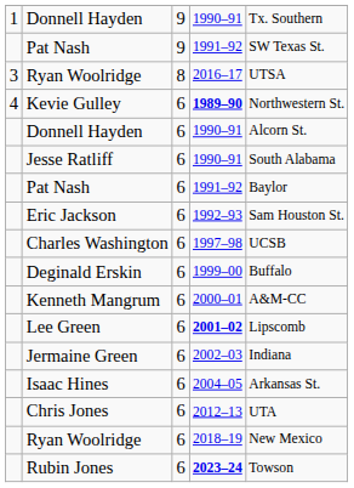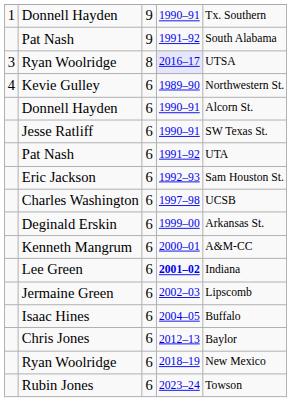 <table class="wikitable">
 <tr>
 </tr>
 <tr>
 <td>1</td>
 <td>Donnell Hayden</td>
 <td>9</td>
 <td style="font-size:80%;"><a href='#'>1990–91</a></td>
 <td style="font-size:80%;">Tx. Southern</td>
 </tr>
 <tr>
 <td></td>
 <td>Pat Nash</td>
 <td>9</td>
 <td style="font-size:80%;"><a href='#'>1991–92</a></td>
-<td style="font-size:80%;">SW Texas St.</td>
+<td style="font-size:80%;">South Alabama</td>
 </tr>
 <tr>
 <td>3</td>
 <td>Ryan Woolridge</td>
 <td>8</td>
-<td style="font-size:80%;"><a href='#'>2016–17</a></td>
+<td style="background: lavender; font-size:80%;"><a href='#'>2016–17</a></td>
 <td style="font-size:80%;">UTSA</td>
 </tr>
 <tr>
 <td>4</td>
 <td>Kevie Gulley</td>
 <td>6</td>
-<td style="font-size:80%;"><strong><a href='#'>1989–90</a></strong></td>
+<td style="font-size:80%;"><a href='#'>1989–90</a></td>
 <td style="font-size:80%;">Northwestern St.</td>
 </tr>
 <tr>
 <td></td>
 <td>Donnell Hayden</td>
 <td>6</td>
 <td style="font-size:80%;"><a href='#'>1990–91</a></td>
 <td style="font-size:80%;">Alcorn St.</td>
 </tr>
 <tr>
 <td></td>
 <td>Jesse Ratliff</td>
 <td>6</td>
 <td style="font-size:80%;"><a href='#'>1990–91</a></td>
-<td style="font-size:80%;">South Alabama</td>
+<td style="font-size:80%;">SW Texas St.</td>
 </tr>
 <tr>
 <td></td>
 <td>Pat Nash</td>
 <td>6</td>
 <td style="font-size:80%;"><a href='#'>1991–92</a></td>
-<td style="font-size:80%;">Baylor</td>
+<td style="font-size:80%;">UTA</td>
 </tr>
 <tr>
 <td></td>
 <td>Eric Jackson</td>
 <td>6</td>
 <td style="font-size:80%;"><a href='#'>1992–93</a></td>
 <td style="font-size:80%;">Sam Houston St.</td>
 </tr>
 <tr>
 <td></td>
 <td>Charles Washington</td>
 <td>6</td>
 <td style="font-size:80%;"><a href='#'>1997–98</a></td>
 <td style="font-size:80%;">UCSB</td>
 </tr>
 <tr>
 <td></td>
 <td>Deginald Erskin</td>
 <td>6</td>
 <td style="font-size:80%;"><a href='#'>1999–00</a></td>
-<td style="font-size:80%;">Buffalo</td>
+<td style="font-size:80%;">Arkansas St.</td>
 </tr>
 <tr>
 <td></td>
 <td>Kenneth Mangrum</td>
 <td>6</td>
 <td style="font-size:80%;"><a href='#'>2000–01</a></td>
 <td style="font-size:80%;">A&M-CC</td>
 </tr>
 <tr>
 <td></td>
 <td>Lee Green</td>
 <td>6</td>
 <td style="font-size:80%;"><strong><a href='#'>2001–02</a></strong></td>
-<td style="font-size:80%;">Lipscomb</td>
+<td style="font-size:80%;">Indiana</td>
 </tr>
 <tr>
 <td></td>
 <td>Jermaine Green</td>
 <td>6</td>
 <td style="font-size:80%;"><a href='#'>2002–03</a></td>
-<td style="font-size:80%;">Indiana</td>
+<td style="font-size:80%;">Lipscomb</td>
 </tr>
 <tr>
 <td></td>
 <td>Isaac Hines</td>
 <td>6</td>
 <td style="font-size:80%;"><a href='#'>2004–05</a></td>
-<td style="font-size:80%;">Arkansas St.</td>
+<td style="font-size:80%;">Buffalo</td>
 </tr>
 <tr>
 <td></td>
 <td>Chris Jones</td>
 <td>6</td>
 <td style="font-size:80%;"><a href='#'>2012–13</a></td>
-<td style="font-size:80%;">UTA</td>
+<td style="font-size:80%;">Baylor</td>
 </tr>
 <tr>
 <td></td>
 <td>Ryan Woolridge</td>
 <td>6</td>
 <td style="font-size:80%;"><a href='#'>2018–19</a></td>
 <td style="font-size:80%;">New Mexico</td>
 </tr>
 <tr>
 <td></td>
 <td>Rubin Jones</td>
 <td>6</td>
-<td style="font-size:80%;"><strong><a href='#'>2023–24</a></strong></td>
+<td style="font-size:80%;"><a href='#'>2023–24</a></td>
 <td style="font-size:80%;">Towson</td>
 </tr>
 </table>
